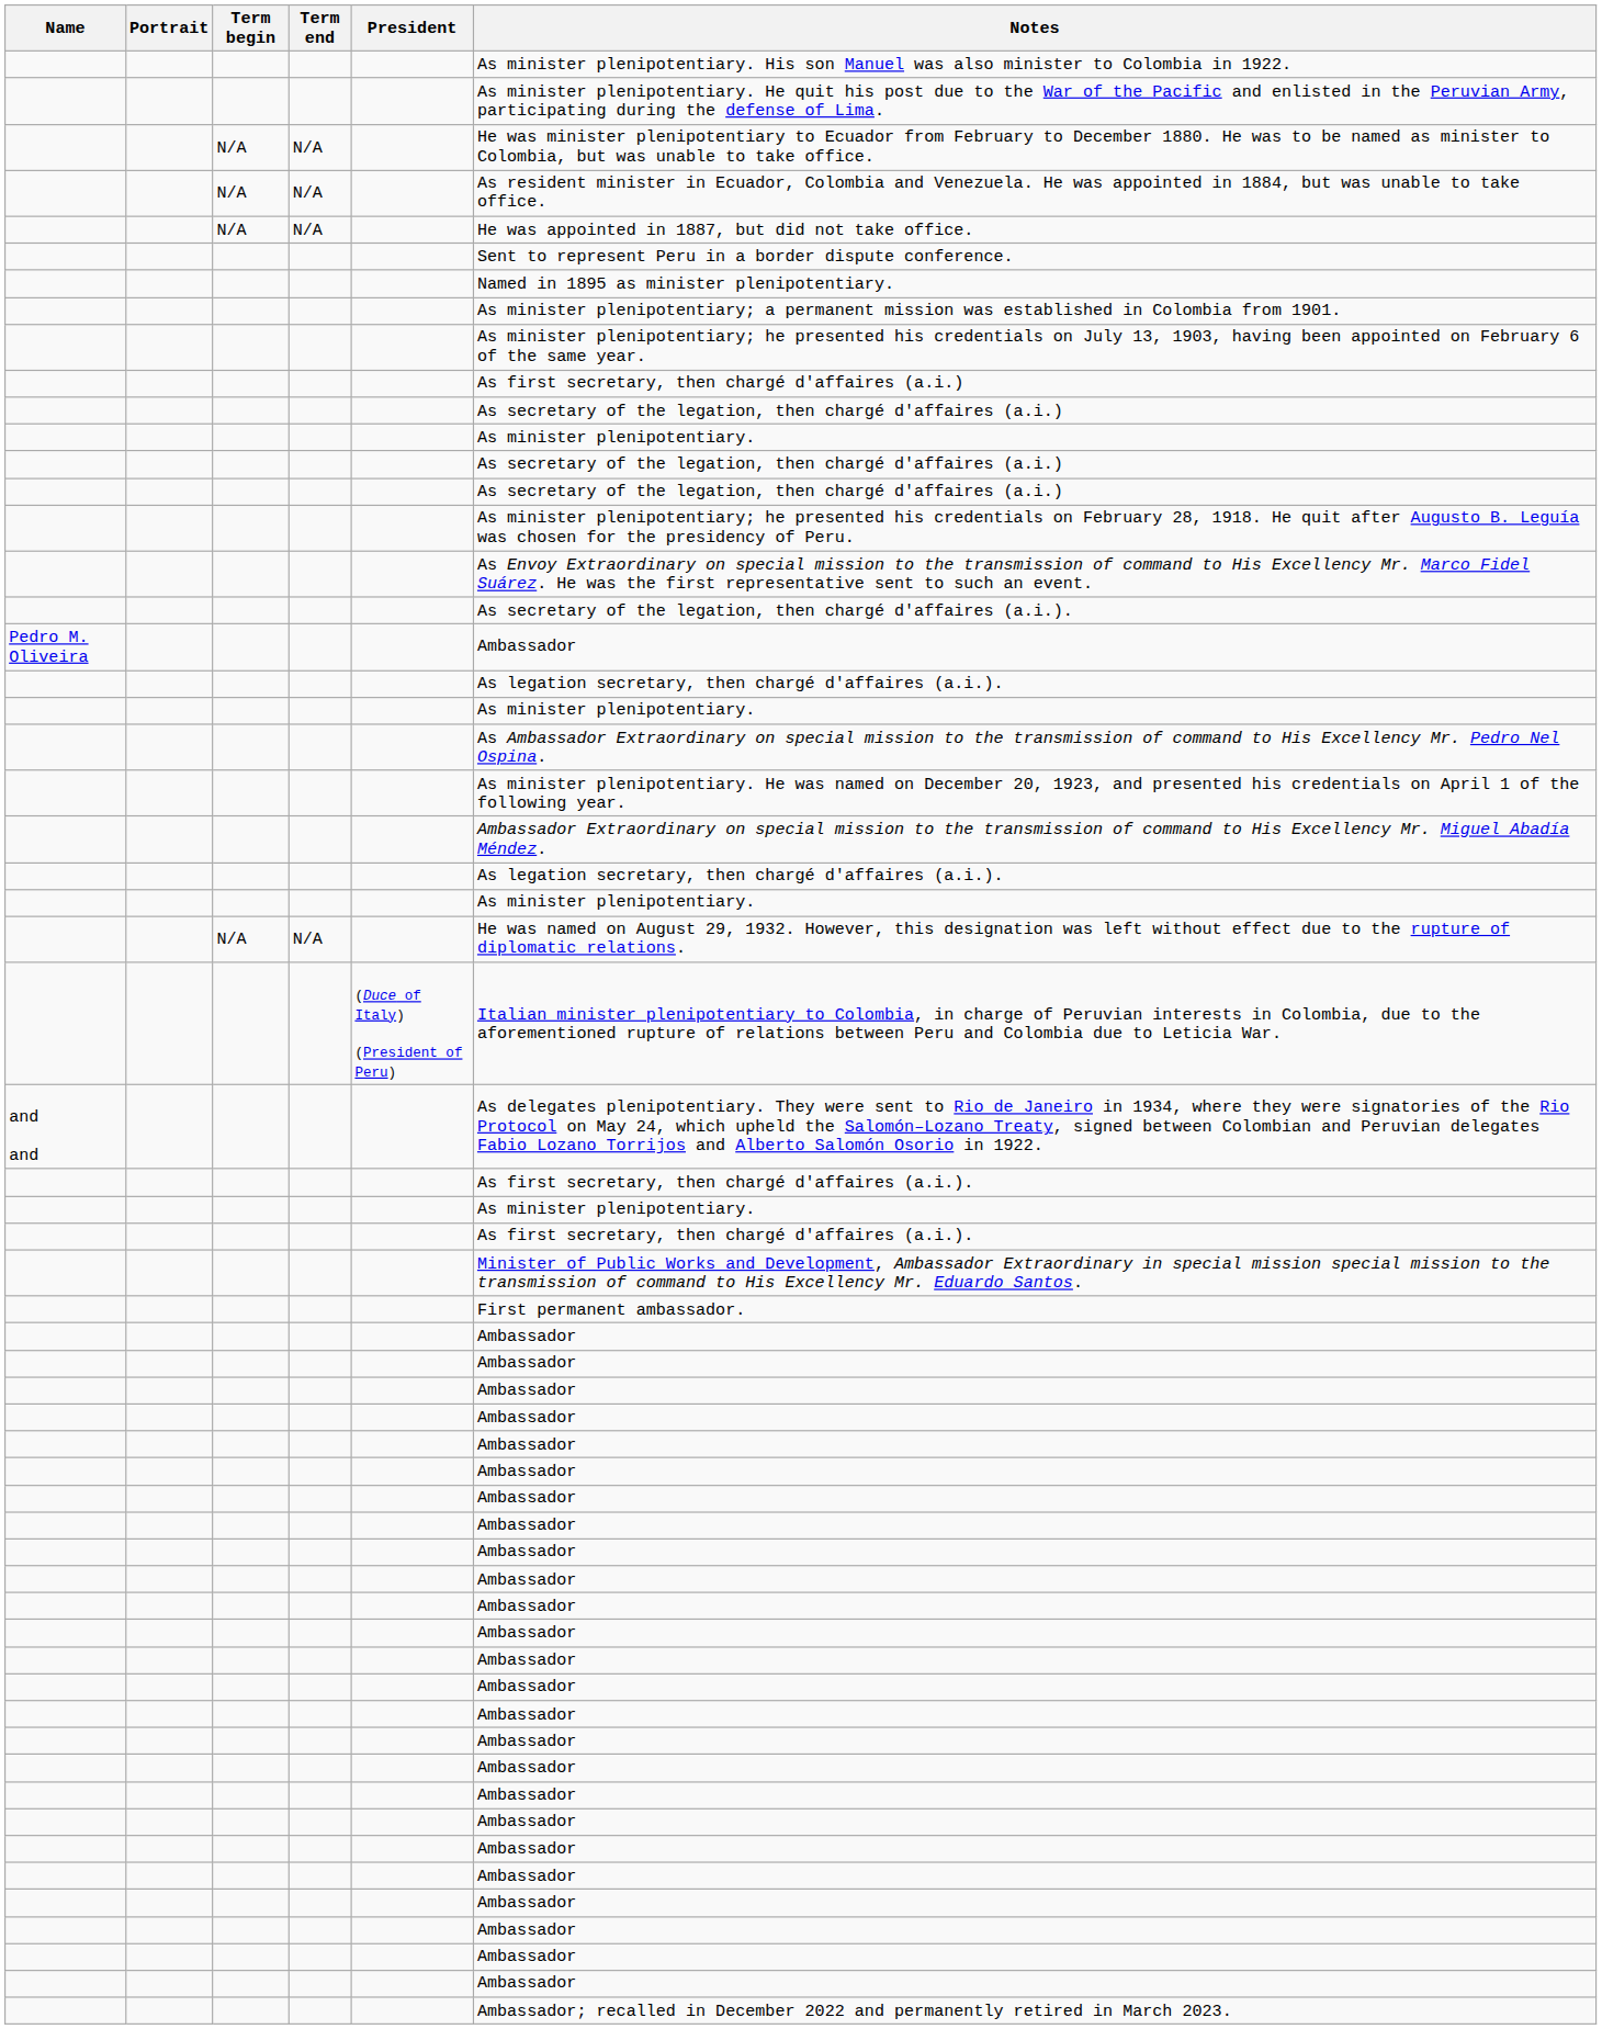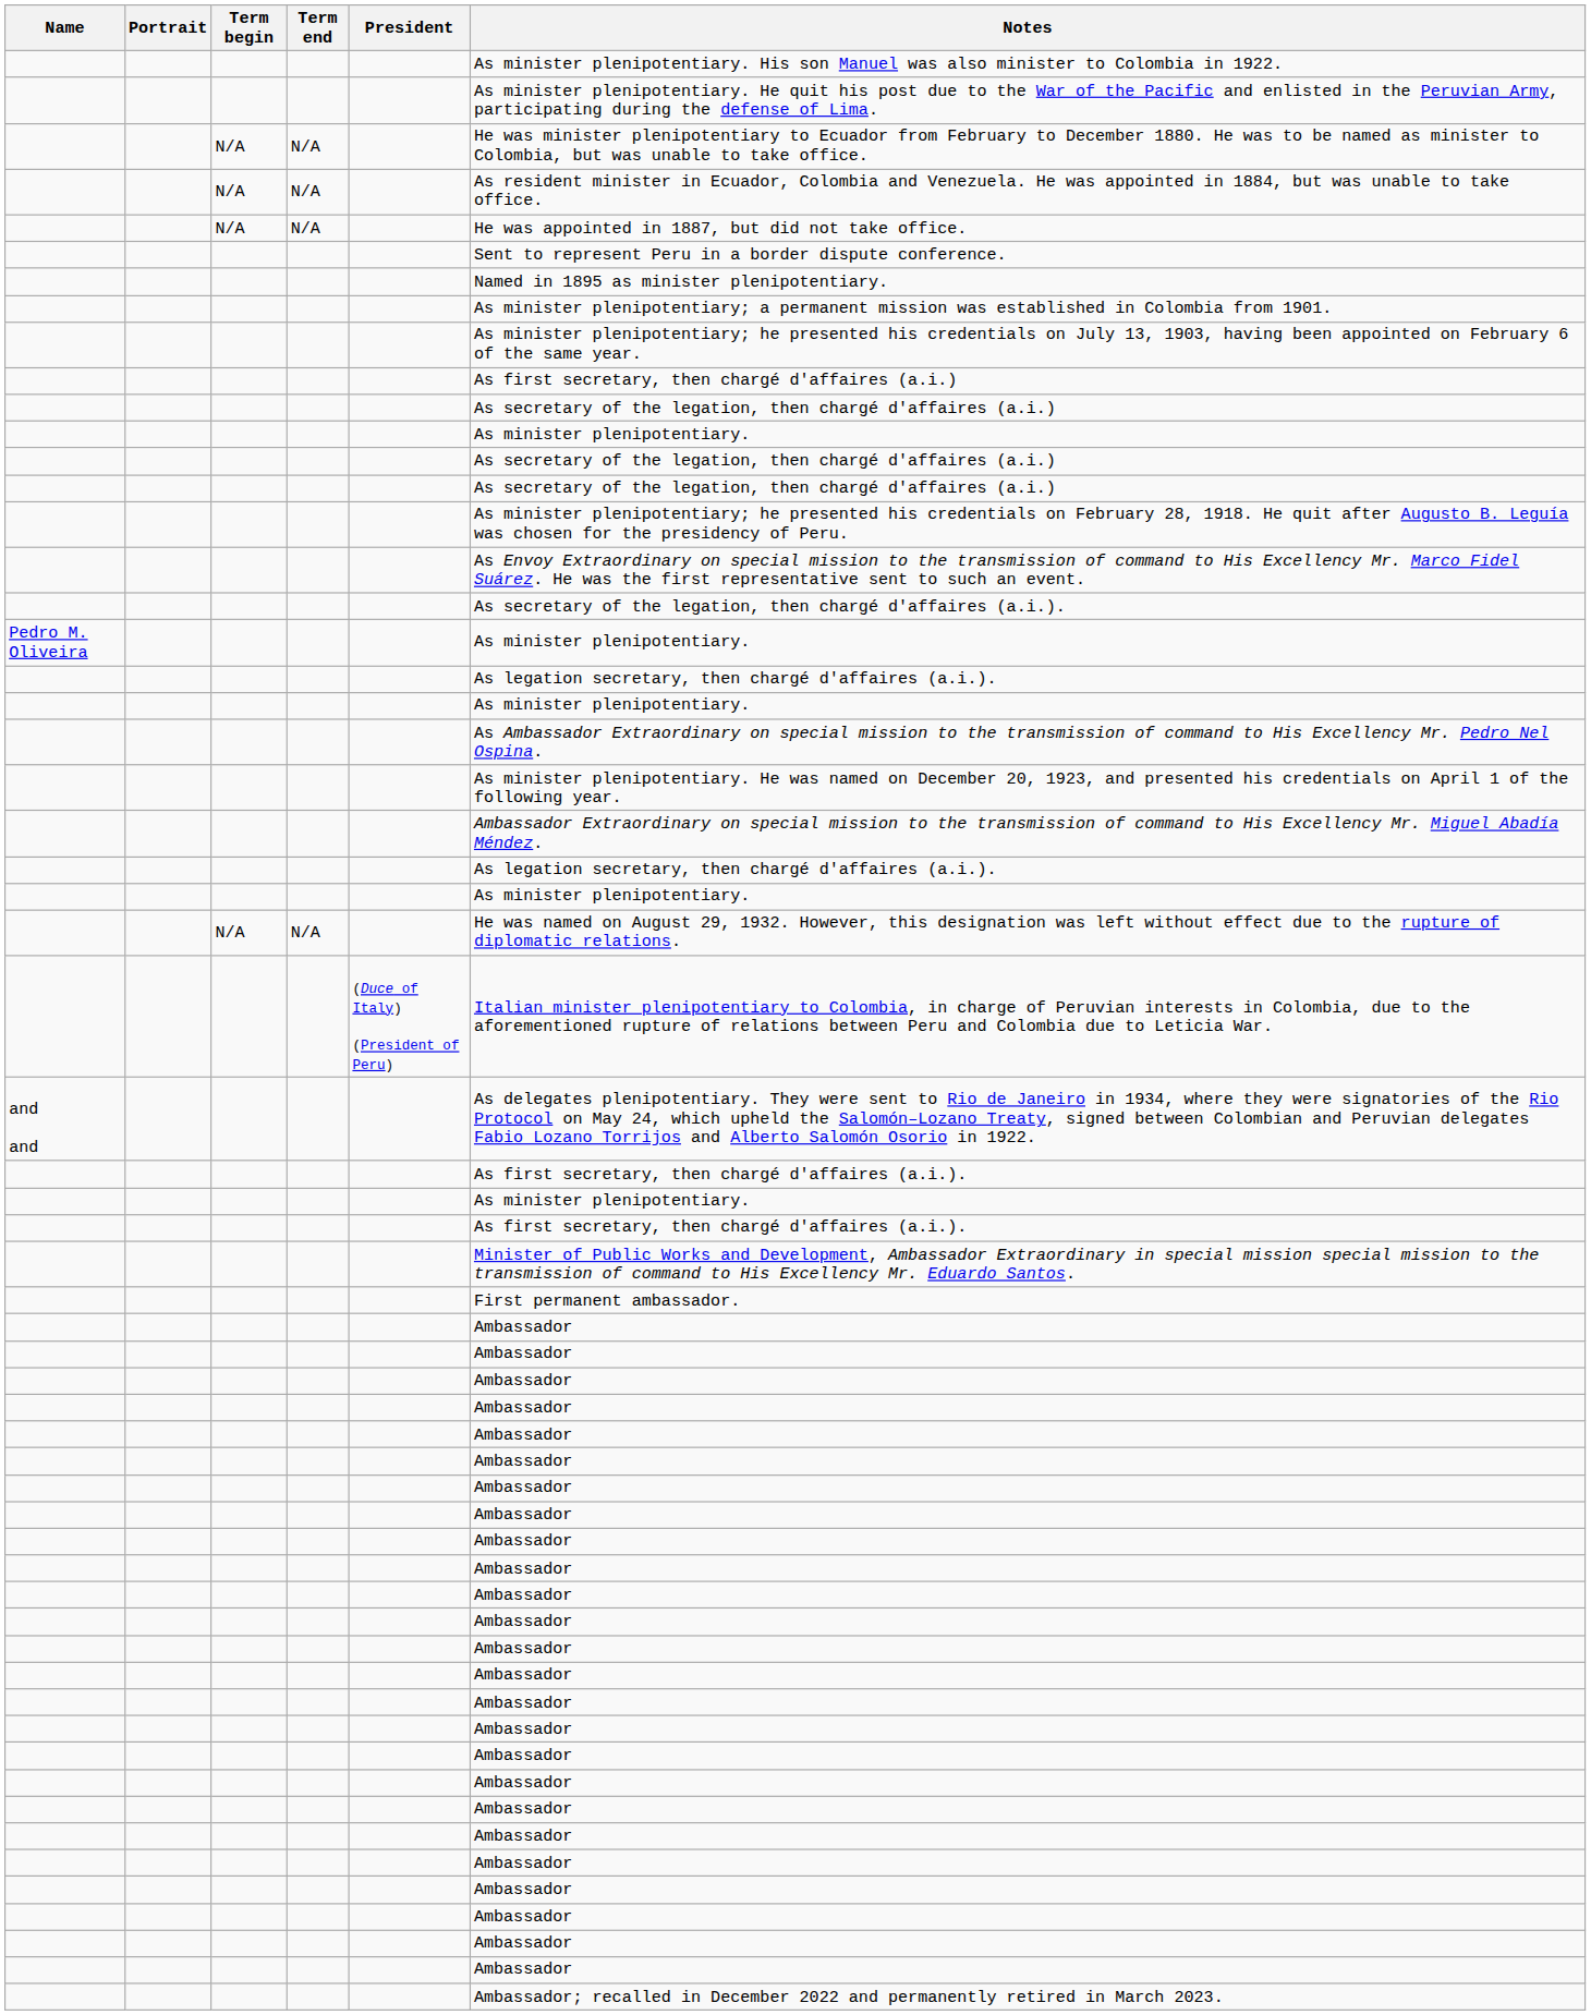 <table class="wikitable sortable"  text-align:center;">
 <tr>
 <th>Name</th>
 <th class="unsortable">Portrait</th>
 <th>Term begin</th>
 <th>Term end</th>
 <th>President</th>
 <th class="unsortable">Notes</th>
 </tr>
 <tr>
 <td></td>
 <td></td>
 <td></td>
 <td></td>
 <td></td>
 <td>As minister plenipotentiary. His son <a href='#'>Manuel</a> was also minister to Colombia in 1922.</td>
 </tr>
 <tr>
 <td></td>
 <td></td>
 <td></td>
 <td></td>
 <td></td>
 <td>As minister plenipotentiary. He quit his post due to the <a href='#'>War of the Pacific</a> and enlisted in the <a href='#'>Peruvian Army</a>, participating during the <a href='#'>defense of Lima</a>.</td>
 </tr>
 <tr>
 <td></td>
 <td></td>
 <td>N/A</td>
 <td>N/A</td>
 <td></td>
 <td>He was minister plenipotentiary to Ecuador from February to December 1880. He was to be named as minister to Colombia, but was unable to take office.</td>
 </tr>
 <tr>
 <td></td>
 <td></td>
 <td>N/A</td>
 <td>N/A</td>
 <td></td>
 <td>As resident minister in Ecuador, Colombia and Venezuela. He was appointed in 1884, but was unable to take office.</td>
 </tr>
 <tr>
 <td></td>
 <td></td>
 <td>N/A</td>
 <td>N/A</td>
 <td></td>
 <td>He was appointed in 1887, but did not take office.</td>
 </tr>
 <tr>
 <td></td>
 <td></td>
 <td></td>
 <td></td>
 <td></td>
 <td>Sent to represent Peru in a border dispute conference.</td>
 </tr>
 <tr>
 <td></td>
 <td></td>
 <td></td>
 <td></td>
 <td></td>
 <td>Named in 1895 as minister plenipotentiary.</td>
 </tr>
 <tr>
 <td></td>
 <td></td>
 <td></td>
 <td></td>
 <td></td>
 <td>As minister plenipotentiary; a permanent mission was established in Colombia from 1901.</td>
 </tr>
 <tr>
 <td></td>
 <td></td>
 <td></td>
 <td></td>
 <td></td>
 <td>As minister plenipotentiary; he presented his credentials on July 13, 1903, having been appointed on February 6 of the same year.</td>
 </tr>
 <tr>
 <td></td>
 <td></td>
 <td></td>
 <td></td>
 <td></td>
 <td>As first secretary, then chargé d'affaires (a.i.)</td>
 </tr>
 <tr>
 <td></td>
 <td></td>
 <td></td>
 <td></td>
 <td></td>
 <td>As secretary of the legation, then chargé d'affaires (a.i.)</td>
 </tr>
 <tr>
 <td></td>
 <td></td>
 <td></td>
 <td></td>
 <td></td>
 <td>As minister plenipotentiary.</td>
 </tr>
 <tr>
 <td></td>
 <td></td>
 <td></td>
 <td></td>
 <td></td>
 <td>As secretary of the legation, then chargé d'affaires (a.i.)</td>
 </tr>
 <tr>
 <td></td>
 <td></td>
 <td></td>
 <td></td>
 <td></td>
 <td>As secretary of the legation, then chargé d'affaires (a.i.)</td>
 </tr>
 <tr>
 <td></td>
 <td></td>
 <td></td>
 <td></td>
 <td></td>
 <td>As minister plenipotentiary; he presented his credentials on February 28, 1918. He quit after <a href='#'>Augusto B. Leguía</a> was chosen for the presidency of Peru.</td>
 </tr>
 <tr>
 <td></td>
 <td></td>
 <td></td>
 <td></td>
 <td></td>
 <td>As <em>Envoy Extraordinary on special mission to the transmission of command to His Excellency Mr. <a href='#'>Marco Fidel Suárez</a></em>. He was the first representative sent to such an event.</td>
 </tr>
 <tr>
 <td></td>
 <td></td>
 <td></td>
 <td></td>
 <td></td>
 <td>As secretary of the legation, then chargé d'affaires (a.i.).</td>
 </tr>
 <tr>
 <td><a href='#'>Pedro M. Oliveira</a></td>
 <td></td>
 <td></td>
 <td></td>
 <td></td>
-<td>Ambassador</td>
+<td>As minister plenipotentiary.</td>
 </tr>
 <tr>
 <td></td>
 <td></td>
 <td></td>
 <td></td>
 <td></td>
 <td>As legation secretary, then chargé d'affaires (a.i.).</td>
 </tr>
 <tr>
 <td></td>
 <td></td>
 <td></td>
 <td></td>
 <td></td>
 <td>As minister plenipotentiary.</td>
 </tr>
 <tr>
 <td></td>
 <td></td>
 <td></td>
 <td></td>
 <td></td>
 <td>As <em>Ambassador Extraordinary on special mission to the transmission of command to His Excellency Mr. <a href='#'>Pedro Nel Ospina</a></em>.</td>
 </tr>
 <tr>
 <td></td>
 <td></td>
 <td></td>
 <td></td>
 <td></td>
 <td>As minister plenipotentiary. He was named on December 20, 1923, and presented his credentials on April 1 of the following year.</td>
 </tr>
 <tr>
 <td></td>
 <td></td>
 <td></td>
 <td></td>
 <td></td>
 <td><em>Ambassador Extraordinary on special mission to the transmission of command to His Excellency Mr. <a href='#'>Miguel Abadía Méndez</a></em>.</td>
 </tr>
 <tr>
 <td></td>
 <td></td>
 <td></td>
 <td></td>
 <td></td>
 <td>As legation secretary, then chargé d'affaires (a.i.).</td>
 </tr>
 <tr>
 <td></td>
 <td></td>
 <td></td>
 <td></td>
 <td></td>
 <td>As minister plenipotentiary.</td>
 </tr>
 <tr>
 <td></td>
 <td></td>
 <td>N/A</td>
 <td>N/A</td>
 <td></td>
 <td>He was named on August 29, 1932. However, this designation was left without effect due to the <a href='#'>rupture of diplomatic relations</a>.</td>
 </tr>
 <tr>
 <td></td>
 <td></td>
 <td></td>
 <td></td>
 <td><br><small>(<a href='#'><em>Duce</em> of Italy</a>)</small><br><br><small>(<a href='#'>President of Peru</a>)</small></td>
 <td><a href='#'>Italian minister plenipotentiary to Colombia</a>, in charge of Peruvian interests in Colombia, due to the aforementioned rupture of relations between Peru and Colombia due to Leticia War.</td>
 </tr>
 <tr>
 <td><br>and<br><br>and<br></td>
 <td><br><br></td>
 <td></td>
 <td></td>
 <td></td>
 <td>As delegates plenipotentiary. They were sent to <a href='#'>Rio de Janeiro</a> in 1934, where they were signatories of the <a href='#'>Rio Protocol</a> on May 24, which upheld the <a href='#'>Salomón–Lozano Treaty</a>, signed between Colombian and Peruvian delegates <a href='#'>Fabio Lozano Torrijos</a> and <a href='#'>Alberto Salomón Osorio</a> in 1922.</td>
 </tr>
 <tr>
 <td></td>
 <td></td>
 <td></td>
 <td></td>
 <td></td>
 <td>As first secretary, then chargé d'affaires (a.i.).</td>
 </tr>
 <tr>
 <td></td>
 <td></td>
 <td></td>
 <td></td>
 <td></td>
 <td>As minister plenipotentiary.</td>
 </tr>
 <tr>
 <td></td>
 <td></td>
 <td></td>
 <td></td>
 <td></td>
 <td>As first secretary, then chargé d'affaires (a.i.).</td>
 </tr>
 <tr>
 <td></td>
 <td></td>
 <td></td>
 <td></td>
 <td></td>
 <td><a href='#'>Minister of Public Works and Development</a>, <em>Ambassador Extraordinary in special mission special mission to the transmission of command to His Excellency Mr. <a href='#'>Eduardo Santos</a></em>.</td>
 </tr>
 <tr>
 <td></td>
 <td></td>
 <td></td>
 <td></td>
 <td></td>
 <td>First permanent ambassador.</td>
 </tr>
 <tr>
 <td></td>
 <td></td>
 <td></td>
 <td></td>
 <td></td>
 <td>Ambassador</td>
 </tr>
 <tr>
 <td></td>
 <td></td>
 <td></td>
 <td></td>
 <td></td>
 <td>Ambassador</td>
 </tr>
 <tr>
 <td></td>
 <td></td>
 <td></td>
 <td></td>
 <td></td>
 <td>Ambassador</td>
 </tr>
 <tr>
 <td></td>
 <td></td>
 <td></td>
 <td></td>
 <td></td>
 <td>Ambassador</td>
 </tr>
 <tr>
 <td></td>
 <td></td>
 <td></td>
 <td></td>
 <td></td>
 <td>Ambassador</td>
 </tr>
 <tr>
 <td></td>
 <td></td>
 <td></td>
 <td></td>
 <td></td>
 <td>Ambassador</td>
 </tr>
 <tr>
 <td></td>
 <td></td>
 <td></td>
 <td></td>
 <td></td>
 <td>Ambassador</td>
 </tr>
 <tr>
 <td></td>
 <td></td>
 <td></td>
 <td></td>
 <td></td>
 <td>Ambassador</td>
 </tr>
 <tr>
 <td></td>
 <td></td>
 <td></td>
 <td></td>
 <td></td>
 <td>Ambassador</td>
 </tr>
 <tr>
 <td></td>
 <td></td>
 <td></td>
 <td></td>
 <td></td>
 <td>Ambassador</td>
 </tr>
 <tr>
 <td></td>
 <td></td>
 <td></td>
 <td></td>
 <td></td>
 <td>Ambassador</td>
 </tr>
 <tr>
 <td></td>
 <td></td>
 <td></td>
 <td></td>
 <td></td>
 <td>Ambassador</td>
 </tr>
 <tr>
 <td></td>
 <td></td>
 <td></td>
 <td></td>
 <td></td>
 <td>Ambassador</td>
 </tr>
 <tr>
 <td></td>
 <td></td>
 <td></td>
 <td></td>
 <td></td>
 <td>Ambassador</td>
 </tr>
 <tr>
 <td></td>
 <td></td>
 <td></td>
 <td></td>
 <td></td>
 <td>Ambassador</td>
 </tr>
 <tr>
 <td></td>
 <td></td>
 <td></td>
 <td></td>
 <td></td>
 <td>Ambassador</td>
 </tr>
 <tr>
 <td></td>
 <td></td>
 <td></td>
 <td></td>
 <td></td>
 <td>Ambassador</td>
 </tr>
 <tr>
 <td></td>
 <td></td>
 <td></td>
 <td></td>
 <td></td>
 <td>Ambassador</td>
 </tr>
 <tr>
 <td></td>
 <td></td>
 <td></td>
 <td></td>
 <td></td>
 <td>Ambassador</td>
 </tr>
 <tr>
 <td></td>
 <td></td>
 <td></td>
 <td></td>
 <td></td>
 <td>Ambassador</td>
 </tr>
 <tr>
 <td></td>
 <td></td>
 <td></td>
 <td></td>
 <td></td>
 <td>Ambassador</td>
 </tr>
 <tr>
 <td></td>
 <td></td>
 <td></td>
 <td></td>
 <td></td>
 <td>Ambassador</td>
 </tr>
 <tr>
 <td></td>
 <td></td>
 <td></td>
 <td></td>
 <td></td>
 <td>Ambassador</td>
 </tr>
 <tr>
 <td></td>
 <td></td>
 <td></td>
 <td></td>
 <td></td>
 <td>Ambassador</td>
 </tr>
 <tr>
 <td></td>
 <td></td>
 <td></td>
 <td></td>
 <td></td>
 <td>Ambassador</td>
 </tr>
 <tr>
 <td></td>
 <td></td>
 <td></td>
 <td></td>
 <td></td>
 <td>Ambassador; recalled in December 2022 and permanently retired in March 2023.</td>
 </tr>
 </table>
